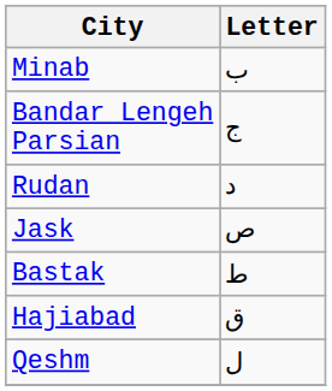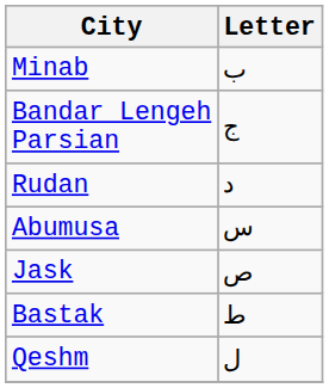 <table class="wikitable" border="1">
 <tr>
 <th>City</th>
 <th>Letter</th>
 </tr>
 <tr>
 <td><a href='#'>Minab</a></td>
 <td>ب</td>
 </tr>
 <tr>
 <td><a href='#'>Bandar Lengeh</a><br><a href='#'>Parsian</a></td>
 <td>ج</td>
 </tr>
 <tr>
 <td><a href='#'>Rudan</a></td>
 <td>د</td>
 </tr>
 <tr>
+<td><a href='#'>Abumusa</a></td>
+<td>س</td>
+</tr>
+<tr>
 <td><a href='#'>Jask</a></td>
 <td>ص</td>
 </tr>
 <tr>
 <td><a href='#'>Bastak</a></td>
 <td>ط</td>
 </tr>
 <tr>
-<td><a href='#'>Hajiabad</a></td>
-<td>ق</td>
-</tr>
-<tr>
 <td><a href='#'>Qeshm</a></td>
 <td>ل</td>
 </tr>
 <tr>
 </tr>
 </table>
